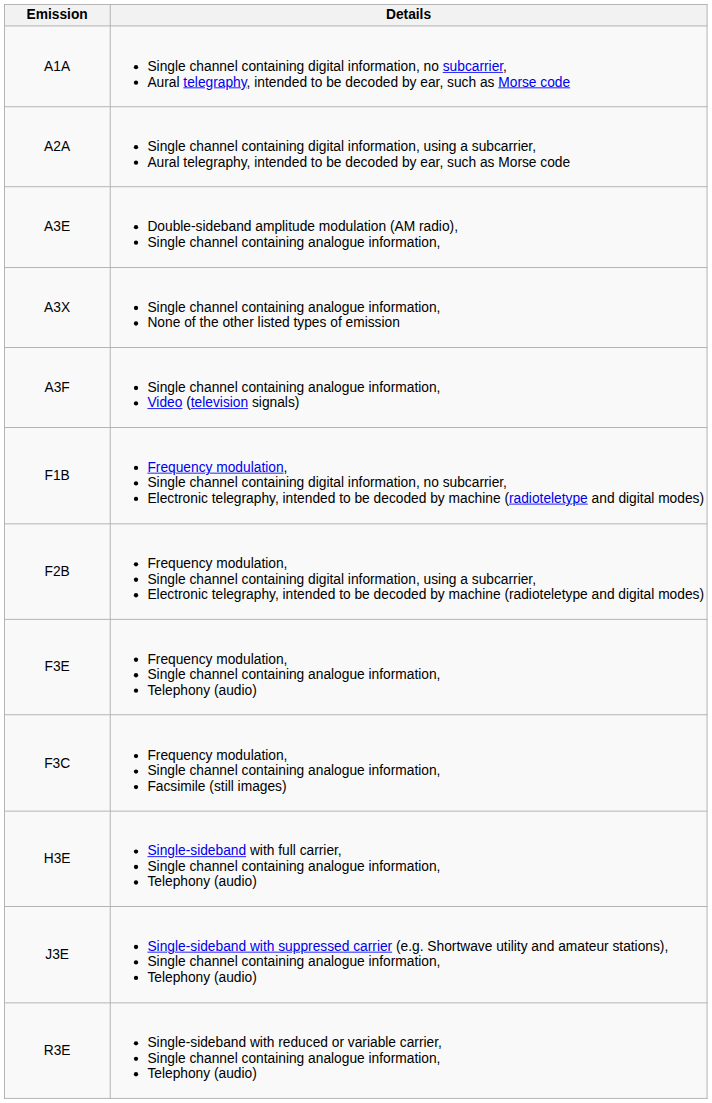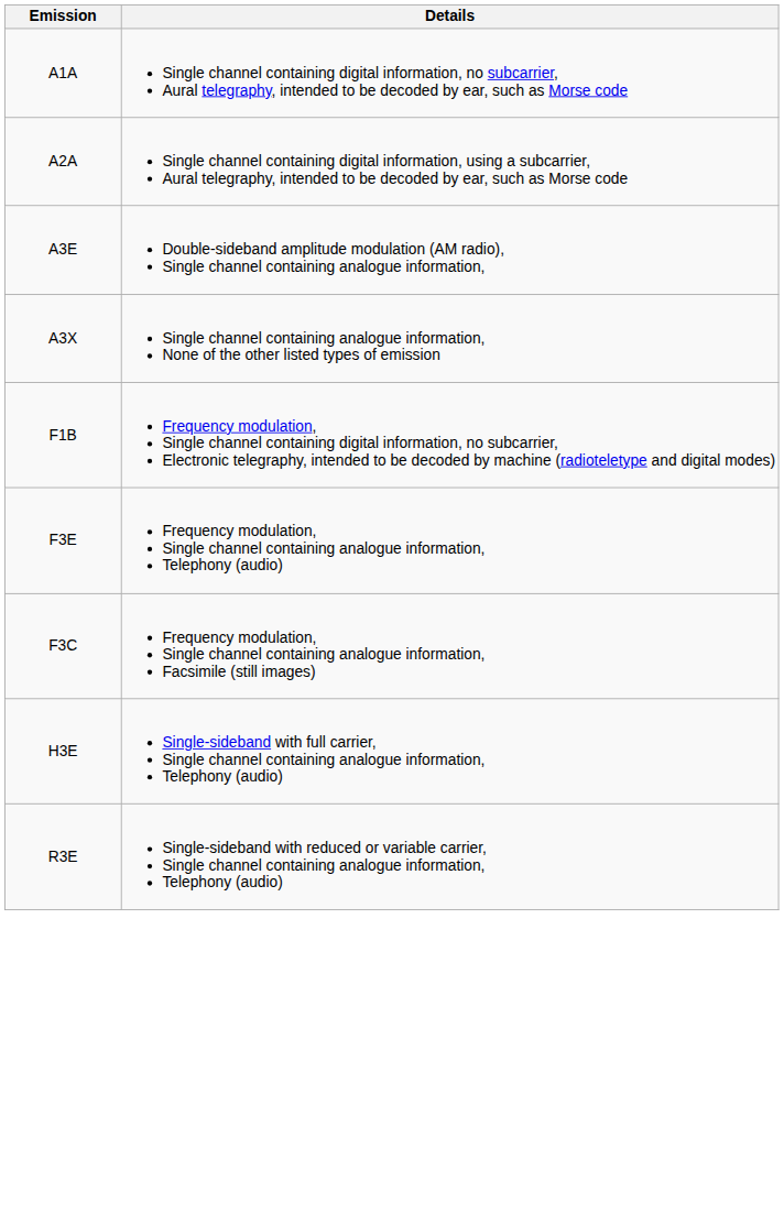 <table class="wikitable">
 <tr>
 <th width="15%" scope=col>Emission</th>
 <th width="85%" scope=col>Details</th>
 </tr>
 <tr>
 <td align="center">A1A</td>
 <td><br><ul><li>Single channel containing digital information, no <a href='#'>subcarrier</a>,</li><li>Aural <a href='#'>telegraphy</a>, intended to be decoded by ear, such as <a href='#'>Morse code</a></li></ul></td>
 </tr>
 <tr>
 <td align="center">A2A</td>
 <td><br><ul><li>Single channel containing digital information, using a subcarrier,</li><li>Aural telegraphy, intended to be decoded by ear, such as Morse code</li></ul></td>
 </tr>
 <tr>
 <td align="center">A3E</td>
 <td><br><ul><li>Double-sideband amplitude modulation (AM radio),</li><li>Single channel containing analogue information,</li></ul></td>
 </tr>
 <tr>
 <td align="center">A3X</td>
 <td><br><ul><li>Single channel containing analogue information,</li><li>None of the other listed types of emission</li></ul></td>
 </tr>
 <tr>
-<td align="center">A3F</td>
-<td><br><ul><li>Single channel containing analogue information,</li><li><a href='#'>Video</a> (<a href='#'>television</a> signals)</li></ul></td>
-</tr>
-<tr>
 <td align="center">F1B</td>
 <td><br><ul><li><a href='#'>Frequency modulation</a>,</li><li>Single channel containing digital information, no subcarrier,</li><li>Electronic telegraphy, intended to be decoded by machine (<a href='#'>radioteletype</a> and digital modes)</li></ul></td>
-</tr>
-<tr>
-<td align="center">F2B</td>
-<td><br><ul><li>Frequency modulation,</li><li>Single channel containing digital information, using a subcarrier,</li><li>Electronic telegraphy, intended to be decoded by machine (radioteletype and digital modes)</li></ul></td>
 </tr>
 <tr>
 <td align="center">F3E</td>
 <td><br><ul><li>Frequency modulation,</li><li>Single channel containing analogue information,</li><li>Telephony (audio)</li></ul></td>
 </tr>
 <tr>
 <td align="center">F3C</td>
 <td><br><ul><li>Frequency modulation,</li><li>Single channel containing analogue information,</li><li>Facsimile (still images)</li></ul></td>
 </tr>
 <tr>
 <td align="center">H3E</td>
 <td><br><ul><li><a href='#'>Single-sideband</a> with full carrier,</li><li>Single channel containing analogue information,</li><li>Telephony (audio)</li></ul></td>
 </tr>
 <tr>
-<td align="center">J3E</td>
-<td><br><ul><li><a href='#'>Single-sideband with suppressed carrier</a> (e.g. Shortwave utility and amateur stations),</li><li>Single channel containing analogue information,</li><li>Telephony (audio)</li></ul></td>
-</tr>
-<tr>
 <td align="center">R3E</td>
 <td><br><ul><li>Single-sideband with reduced or variable carrier,</li><li>Single channel containing analogue information,</li><li>Telephony (audio)</li></ul></td>
 </tr>
 </table>
